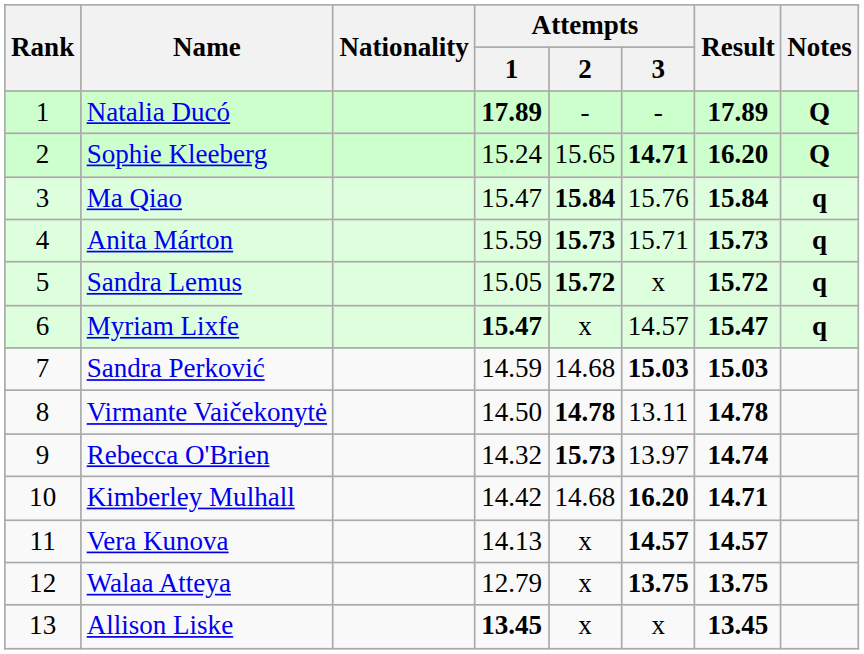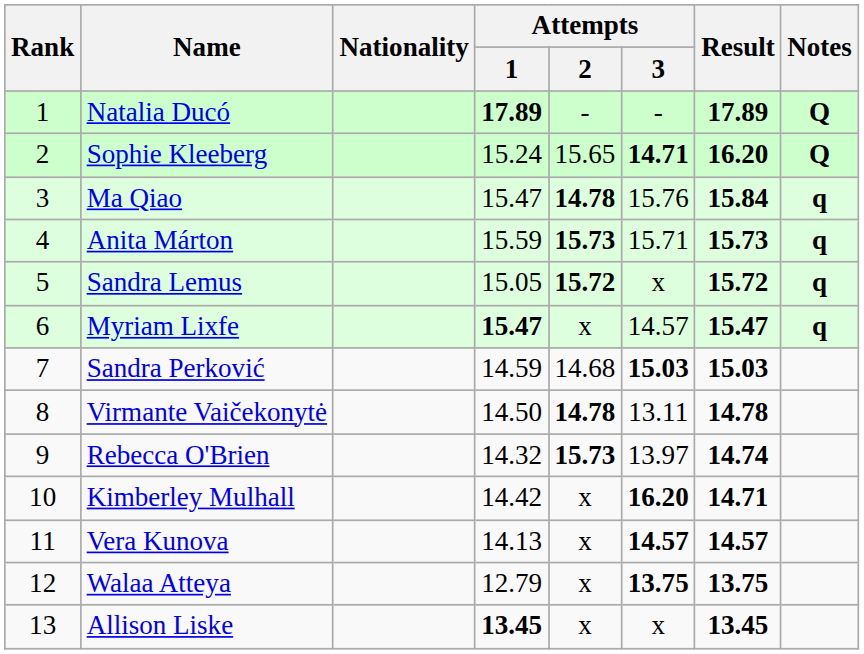 <table class="wikitable sortable" style="text-align:center">
 <tr>
 <th rowspan=2>Rank</th>
 <th rowspan=2>Name</th>
 <th rowspan=2>Nationality</th>
 <th colspan=3>Attempts</th>
 <th rowspan=2>Result</th>
 <th rowspan=2>Notes</th>
 </tr>
 <tr>
 <th>1</th>
 <th>2</th>
 <th>3</th>
 </tr>
 <tr bgcolor=ccffcc>
 <td>1</td>
 <td align=left><a href='#'>Natalia Ducó</a></td>
 <td align=left></td>
 <td><strong>17.89</strong></td>
 <td>-</td>
 <td>-</td>
 <td><strong>17.89</strong></td>
 <td><strong>Q</strong></td>
 </tr>
 <tr bgcolor=ccffcc>
 <td>2</td>
 <td align=left><a href='#'>Sophie Kleeberg</a></td>
 <td align=left></td>
 <td>15.24</td>
 <td>15.65</td>
 <td><strong>14.71</strong></td>
 <td><strong>16.20</strong></td>
 <td><strong>Q</strong></td>
 </tr>
 <tr bgcolor=ddffdd>
 <td>3</td>
 <td align=left><a href='#'>Ma Qiao</a></td>
 <td align=left></td>
 <td>15.47</td>
-<td><strong>15.84</strong></td>
+<td><strong>14.78</strong></td>
 <td>15.76</td>
 <td><strong>15.84</strong></td>
 <td><strong>q</strong></td>
 </tr>
 <tr bgcolor=ddffdd>
 <td>4</td>
 <td align=left><a href='#'>Anita Márton</a></td>
 <td align=left></td>
 <td>15.59</td>
 <td><strong>15.73</strong></td>
 <td>15.71</td>
 <td><strong>15.73</strong></td>
 <td><strong>q</strong></td>
 </tr>
 <tr bgcolor=ddffdd>
 <td>5</td>
 <td align=left><a href='#'>Sandra Lemus</a></td>
 <td align=left></td>
 <td>15.05</td>
 <td><strong>15.72</strong></td>
 <td>x</td>
 <td><strong>15.72</strong></td>
 <td><strong>q</strong></td>
 </tr>
 <tr bgcolor=ddffdd>
 <td>6</td>
 <td align=left><a href='#'>Myriam Lixfe</a></td>
 <td align=left></td>
 <td><strong>15.47</strong></td>
 <td>x</td>
 <td>14.57</td>
 <td><strong>15.47</strong></td>
 <td><strong>q</strong></td>
 </tr>
 <tr>
 <td>7</td>
 <td align=left><a href='#'>Sandra Perković</a></td>
 <td align=left></td>
 <td>14.59</td>
 <td>14.68</td>
 <td><strong>15.03</strong></td>
 <td><strong>15.03</strong></td>
 <td></td>
 </tr>
 <tr>
 <td>8</td>
 <td align=left><a href='#'>Virmante Vaičekonytė</a></td>
 <td align=left></td>
 <td>14.50</td>
 <td><strong>14.78</strong></td>
 <td>13.11</td>
 <td><strong>14.78</strong></td>
 <td></td>
 </tr>
 <tr>
 <td>9</td>
 <td align=left><a href='#'>Rebecca O'Brien</a></td>
 <td align=left></td>
 <td>14.32</td>
 <td><strong>15.73</strong></td>
 <td>13.97</td>
 <td><strong>14.74</strong></td>
 <td></td>
 </tr>
 <tr>
 <td>10</td>
 <td align=left><a href='#'>Kimberley Mulhall</a></td>
 <td align=left></td>
 <td>14.42</td>
-<td>14.68</td>
+<td>x</td>
 <td><strong>16.20</strong></td>
 <td><strong>14.71</strong></td>
 <td></td>
 </tr>
 <tr>
 <td>11</td>
 <td align=left><a href='#'>Vera Kunova</a></td>
 <td align=left></td>
 <td>14.13</td>
 <td>x</td>
 <td><strong>14.57</strong></td>
 <td><strong>14.57</strong></td>
 <td></td>
 </tr>
 <tr>
 <td>12</td>
 <td align=left><a href='#'>Walaa Atteya</a></td>
 <td align=left></td>
 <td>12.79</td>
 <td>x</td>
 <td><strong>13.75</strong></td>
 <td><strong>13.75</strong></td>
 <td></td>
 </tr>
 <tr>
 <td>13</td>
 <td align=left><a href='#'>Allison Liske</a></td>
 <td align=left></td>
 <td><strong>13.45</strong></td>
 <td>x</td>
 <td>x</td>
 <td><strong>13.45</strong></td>
 <td></td>
 </tr>
 </table>
